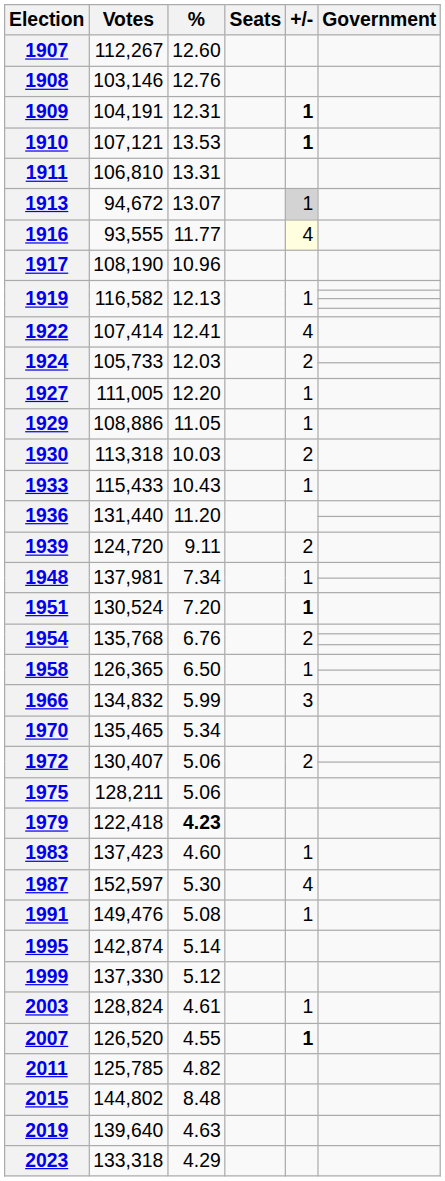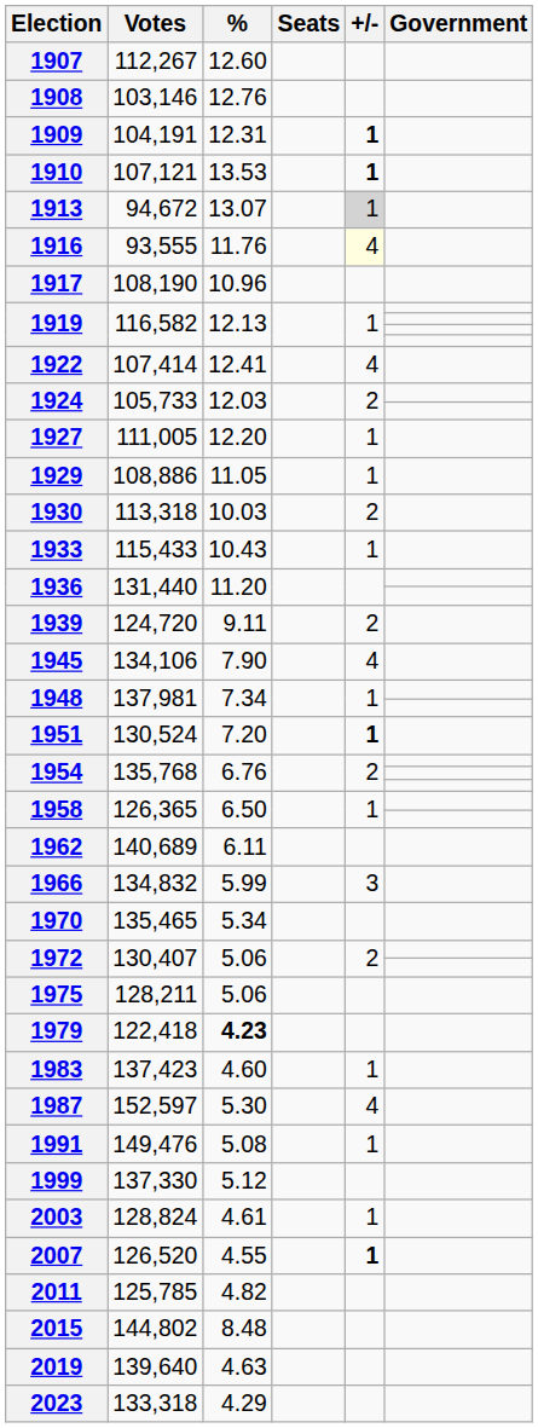 <table class="wikitable" style="text-align:right;">
 <tr>
 <th>Election</th>
 <th>Votes</th>
 <th>%</th>
 <th>Seats</th>
 <th>+/-</th>
 <th>Government</th>
 </tr>
 <tr>
 <th><a href='#'>1907</a></th>
 <td>112,267</td>
 <td>12.60</td>
 <td></td>
 <td></td>
 <td></td>
 </tr>
 <tr>
 <th><a href='#'>1908</a></th>
 <td>103,146</td>
 <td>12.76</td>
 <td></td>
 <td></td>
 <td></td>
 </tr>
 <tr>
 <th><a href='#'>1909</a></th>
 <td>104,191</td>
 <td>12.31</td>
 <td></td>
 <td><strong> 1</strong></td>
 <td></td>
 </tr>
 <tr>
 <th><a href='#'>1910</a></th>
 <td>107,121</td>
 <td>13.53</td>
 <td></td>
 <td><strong> 1</strong></td>
 <td></td>
 </tr>
 <tr>
-<th><a href='#'>1911</a></th>
-<td>106,810</td>
-<td>13.31</td>
-<td></td>
-<td></td>
-<td></td>
-</tr>
-<tr>
 <th><a href='#'>1913</a></th>
 <td>94,672</td>
 <td>13.07</td>
 <td></td>
 <td style="background: lightgrey;"> 1</td>
 <td></td>
 </tr>
 <tr>
 <th><a href='#'>1916</a></th>
 <td>93,555</td>
-<td>11.77</td>
+<td>11.76</td>
 <td></td>
 <td style="background: lightyellow;"> 4</td>
 <td></td>
 </tr>
 <tr>
 <th><a href='#'>1917</a></th>
 <td>108,190</td>
 <td>10.96</td>
 <td></td>
 <td></td>
 <td></td>
 </tr>
 <tr>
 <th rowspan="4"><a href='#'>1919</a></th>
 <td rowspan="4">116,582</td>
 <td rowspan="4">12.13</td>
 <td rowspan="4"></td>
 <td rowspan="4"> 1</td>
 <td> </td>
 </tr>
 <tr>
 <td> </td>
 </tr>
 <tr>
 <td> </td>
 </tr>
 <tr>
 <td> </td>
 </tr>
 <tr>
 <th><a href='#'>1922</a></th>
 <td>107,414</td>
 <td>12.41</td>
 <td></td>
 <td> 4</td>
 <td></td>
 </tr>
 <tr>
 <th rowspan="2"><a href='#'>1924</a></th>
 <td rowspan="2">105,733</td>
 <td rowspan="2">12.03</td>
 <td rowspan="2"></td>
 <td rowspan="2"> 2</td>
 <td> </td>
 </tr>
 <tr>
 <td> </td>
 </tr>
 <tr>
 <th><a href='#'>1927</a></th>
 <td>111,005</td>
 <td>12.20</td>
 <td></td>
 <td> 1</td>
 <td></td>
 </tr>
 <tr>
 <th><a href='#'>1929</a></th>
 <td>108,886</td>
 <td>11.05</td>
 <td></td>
 <td> 1</td>
 <td></td>
 </tr>
 <tr>
 <th><a href='#'>1930</a></th>
 <td>113,318</td>
 <td>10.03</td>
 <td></td>
 <td> 2</td>
 <td></td>
 </tr>
 <tr>
 <th><a href='#'>1933</a></th>
 <td>115,433</td>
 <td>10.43</td>
 <td></td>
 <td> 1</td>
 <td></td>
 </tr>
 <tr>
 <th rowspan="2"><a href='#'>1936</a></th>
 <td rowspan="2">131,440</td>
 <td rowspan="2">11.20</td>
 <td rowspan="2"></td>
 <td rowspan="2"></td>
 <td> </td>
 </tr>
 <tr>
 <td> </td>
 </tr>
 <tr>
 <th><a href='#'>1939</a></th>
 <td>124,720</td>
 <td>9.11</td>
 <td></td>
 <td> 2</td>
 <td></td>
 </tr>
 <tr>
+<th><a href='#'>1945</a></th>
+<td>134,106</td>
+<td>7.90</td>
+<td></td>
+<td> 4</td>
+<td></td>
+</tr>
+<tr>
 <th rowspan="2"><a href='#'>1948</a></th>
 <td rowspan="2">137,981</td>
 <td rowspan="2">7.34</td>
 <td rowspan="2"></td>
 <td rowspan="2"> 1</td>
 <td> </td>
 </tr>
 <tr>
 <td> </td>
 </tr>
 <tr>
 <th><a href='#'>1951</a></th>
 <td>130,524</td>
 <td>7.20</td>
 <td></td>
 <td><strong> 1</strong></td>
 <td></td>
 </tr>
 <tr>
 <th rowspan="3"><a href='#'>1954</a></th>
 <td rowspan="3">135,768</td>
 <td rowspan="3">6.76</td>
 <td rowspan="3"></td>
 <td rowspan="3"> 2</td>
 <td> </td>
 </tr>
 <tr>
 <td> </td>
 </tr>
 <tr>
 <td> </td>
 </tr>
 <tr>
 <th rowspan="2"><a href='#'>1958</a></th>
 <td rowspan="2">126,365</td>
 <td rowspan="2">6.50</td>
 <td rowspan="2"></td>
 <td rowspan="2"> 1</td>
 <td> </td>
 </tr>
 <tr>
 <td> </td>
+</tr>
+<tr>
+<th><a href='#'>1962</a></th>
+<td>140,689</td>
+<td>6.11</td>
+<td></td>
+<td></td>
+<td></td>
 </tr>
 <tr>
 <th><a href='#'>1966</a></th>
 <td>134,832</td>
 <td>5.99</td>
 <td></td>
 <td> 3</td>
 <td></td>
 </tr>
 <tr>
 <th><a href='#'>1970</a></th>
 <td>135,465</td>
 <td>5.34</td>
 <td></td>
 <td></td>
 <td></td>
 </tr>
 <tr>
 <th rowspan="2"><a href='#'>1972</a></th>
 <td rowspan="2">130,407</td>
 <td rowspan="2">5.06</td>
 <td rowspan="2"></td>
 <td rowspan="2"> 2</td>
 <td> </td>
 </tr>
 <tr>
 <td> </td>
 </tr>
 <tr>
 <th><a href='#'>1975</a></th>
 <td>128,211</td>
 <td>5.06</td>
 <td></td>
 <td></td>
 <td></td>
 </tr>
 <tr>
 <th><a href='#'>1979</a></th>
 <td>122,418</td>
 <td><strong>4.23</strong></td>
 <td></td>
 <td></td>
 <td></td>
 </tr>
 <tr>
 <th><a href='#'>1983</a></th>
 <td>137,423</td>
 <td>4.60</td>
 <td></td>
 <td> 1</td>
 <td></td>
 </tr>
 <tr>
 <th><a href='#'>1987</a></th>
 <td>152,597</td>
 <td>5.30</td>
 <td></td>
 <td> 4</td>
 <td></td>
 </tr>
 <tr>
 <th><a href='#'>1991</a></th>
 <td>149,476</td>
 <td>5.08</td>
 <td></td>
 <td> 1</td>
 <td></td>
 </tr>
 <tr>
-<th><a href='#'>1995</a></th>
-<td>142,874</td>
-<td>5.14</td>
-<td></td>
-<td></td>
-<td></td>
-</tr>
-<tr>
 <th><a href='#'>1999</a></th>
 <td>137,330</td>
 <td>5.12</td>
 <td></td>
 <td></td>
 <td></td>
 </tr>
 <tr>
 <th><a href='#'>2003</a></th>
 <td>128,824</td>
 <td>4.61</td>
 <td></td>
 <td> 1</td>
 <td></td>
 </tr>
 <tr>
 <th><a href='#'>2007</a></th>
 <td>126,520</td>
 <td>4.55</td>
 <td></td>
 <td><strong> 1</strong></td>
 <td></td>
 </tr>
 <tr>
 <th><a href='#'>2011</a></th>
 <td>125,785</td>
 <td>4.82</td>
 <td></td>
 <td></td>
 <td></td>
 </tr>
 <tr>
 <th><a href='#'>2015</a></th>
 <td>144,802</td>
 <td>8.48</td>
 <td></td>
 <td></td>
 <td></td>
 </tr>
 <tr>
 <th><a href='#'>2019</a></th>
 <td>139,640</td>
 <td>4.63</td>
 <td></td>
 <td></td>
 <td></td>
 </tr>
 <tr>
 <th><a href='#'>2023</a></th>
 <td>133,318</td>
 <td>4.29</td>
 <td></td>
 <td></td>
 <td></td>
 </tr>
 </table>
